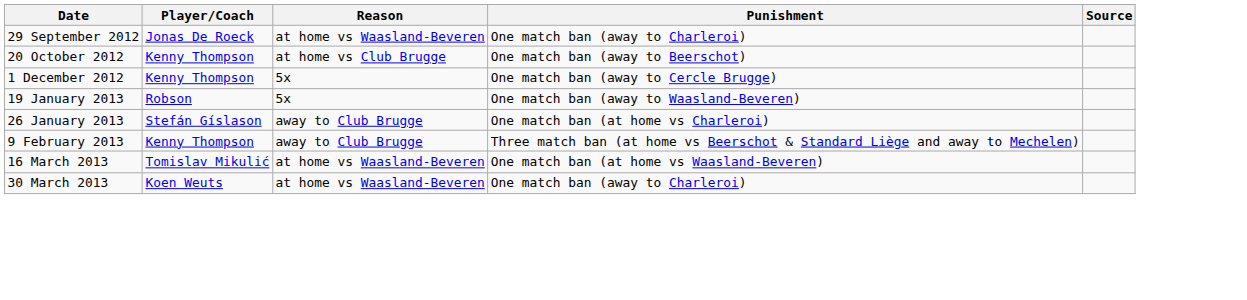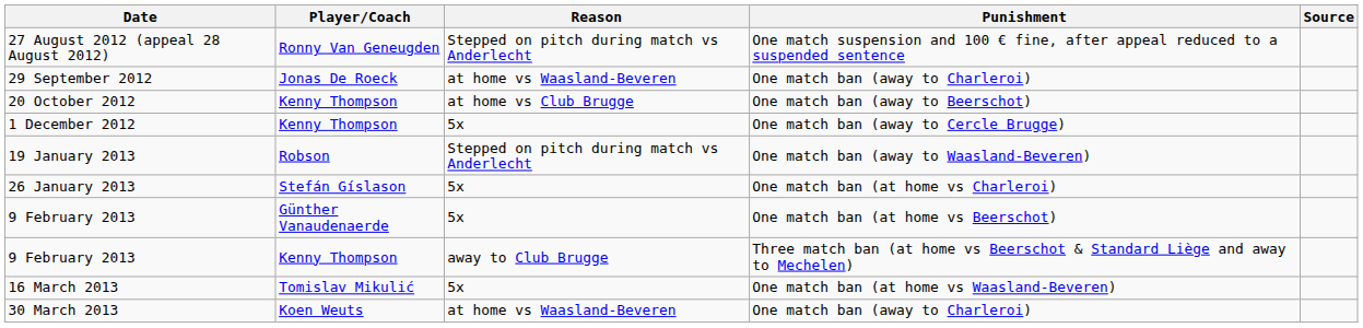 <table class="wikitable sortable">
 <tr>
 <th>Date</th>
 <th>Player/Coach</th>
 <th>Reason</th>
 <th>Punishment</th>
 <th>Source</th>
+</tr>
+<tr>
+<td>27 August 2012 (appeal 28 August 2012)</td>
+<td> <a href='#'>Ronny Van Geneugden</a></td>
+<td>Stepped on pitch during match vs <a href='#'>Anderlecht</a></td>
+<td>One match suspension and 100 € fine, after appeal reduced to a <a href='#'>suspended sentence</a></td>
+<td></td>
 </tr>
 <tr>
 <td>29 September 2012</td>
 <td> <a href='#'>Jonas De Roeck</a></td>
 <td> at home vs <a href='#'>Waasland-Beveren</a></td>
 <td>One match ban (away to <a href='#'>Charleroi</a>)</td>
 <td></td>
 </tr>
 <tr>
 <td>20 October 2012</td>
 <td> <a href='#'>Kenny Thompson</a></td>
 <td> at home vs <a href='#'>Club Brugge</a></td>
 <td>One match ban (away to <a href='#'>Beerschot</a>)</td>
 <td></td>
 </tr>
 <tr>
 <td>1 December 2012</td>
 <td> <a href='#'>Kenny Thompson</a></td>
 <td>5x </td>
 <td>One match ban (away to <a href='#'>Cercle Brugge</a>)</td>
 <td></td>
 </tr>
 <tr>
 <td>19 January 2013</td>
 <td> <a href='#'>Robson</a></td>
-<td>5x </td>
+<td>Stepped on pitch during match vs <a href='#'>Anderlecht</a></td>
 <td>One match ban (away to <a href='#'>Waasland-Beveren</a>)</td>
 <td></td>
 </tr>
 <tr>
 <td>26 January 2013</td>
 <td> <a href='#'>Stefán Gíslason</a></td>
-<td> away to <a href='#'>Club Brugge</a></td>
+<td>5x </td>
 <td>One match ban (at home vs <a href='#'>Charleroi</a>)</td>
+<td></td>
+</tr>
+<tr>
+<td>9 February 2013</td>
+<td> <a href='#'>Günther Vanaudenaerde</a></td>
+<td>5x </td>
+<td>One match ban (at home vs <a href='#'>Beerschot</a>)</td>
 <td></td>
 </tr>
 <tr>
 <td>9 February 2013</td>
 <td> <a href='#'>Kenny Thompson</a></td>
 <td> away to <a href='#'>Club Brugge</a></td>
 <td>Three match ban (at home vs <a href='#'>Beerschot</a> & <a href='#'>Standard Liège</a> and away to <a href='#'>Mechelen</a>)</td>
 <td></td>
 </tr>
 <tr>
 <td>16 March 2013</td>
 <td> <a href='#'>Tomislav Mikulić</a></td>
-<td> at home vs <a href='#'>Waasland-Beveren</a></td>
+<td>5x </td>
 <td>One match ban (at home vs <a href='#'>Waasland-Beveren</a>)</td>
 <td></td>
 </tr>
 <tr>
 <td>30 March 2013</td>
 <td> <a href='#'>Koen Weuts</a></td>
 <td> at home vs <a href='#'>Waasland-Beveren</a></td>
 <td>One match ban (away to <a href='#'>Charleroi</a>)</td>
 <td></td>
 </tr>
 </table>
